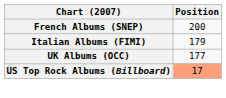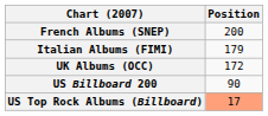 <table class="wikitable sortable plainrowheaders" style="text-align:center">
 <tr>
 <th scope="col">Chart (2007)</th>
 <th scope="col">Position</th>
 </tr>
 <tr>
 <th scope="row">French Albums (SNEP)</th>
 <td>200</td>
 </tr>
 <tr>
 <th scope="row">Italian Albums (FIMI)</th>
 <td>179</td>
 </tr>
 <tr>
 <th scope="row">UK Albums (OCC)</th>
-<td>177</td>
+<td>172</td>
+</tr>
+<tr>
+<th scope="row">US <em>Billboard</em> 200</th>
+<td>90</td>
 </tr>
 <tr>
 <th scope="row">US Top Rock Albums (<em>Billboard</em>)</th>
 <td style="background: lightsalmon;">17</td>
 </tr>
 </table>
